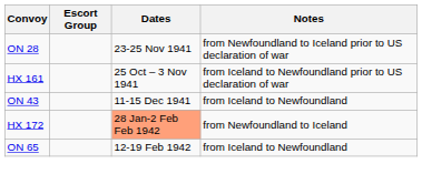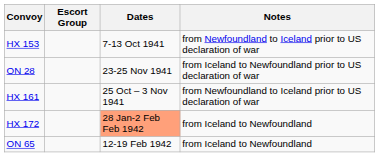 <table class="wikitable">
 <tr>
 <th>Convoy</th>
 <th>Escort Group</th>
 <th>Dates</th>
 <th>Notes</th>
 </tr>
 <tr>
+<td><a href='#'>HX 153</a></td>
+<td></td>
+<td>7-13 Oct 1941</td>
+<td>from <a href='#'>Newfoundland</a> to <a href='#'>Iceland</a> prior to US declaration of war</td>
+</tr>
+<tr>
 <td><a href='#'>ON 28</a></td>
 <td></td>
 <td>23-25 Nov 1941</td>
-<td>from Newfoundland to Iceland prior to US declaration of war</td>
+<td>from Iceland to Newfoundland prior to US declaration of war</td>
 </tr>
 <tr>
 <td><a href='#'>HX 161</a></td>
 <td></td>
 <td>25 Oct – 3 Nov 1941</td>
-<td>from Iceland to Newfoundland prior to US declaration of war</td>
-</tr>
-<tr>
-<td><a href='#'>ON 43</a></td>
-<td></td>
-<td>11-15 Dec 1941</td>
-<td>from Iceland to Newfoundland</td>
+<td>from Newfoundland to Iceland prior to US declaration of war</td>
 </tr>
 <tr>
 <td><a href='#'>HX 172</a></td>
 <td></td>
 <td style="background: lightsalmon;">28 Jan-2 Feb Feb 1942</td>
-<td>from Newfoundland to Iceland</td>
+<td>from Iceland to Newfoundland</td>
 </tr>
 <tr>
 <td><a href='#'>ON 65</a></td>
 <td></td>
 <td>12-19 Feb 1942</td>
 <td>from Iceland to Newfoundland</td>
 </tr>
 </table>
